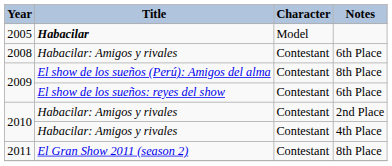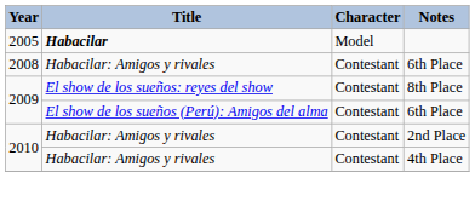 <table class="wikitable">
 <tr>
 <th style="background:#B0C4DE;">Year</th>
 <th style="background:#B0C4DE;">Title</th>
 <th style="background:#B0C4DE;">Character</th>
 <th style="background:#B0C4DE;">Notes</th>
 </tr>
 <tr>
 <td>2005</td>
 <td><strong><em>Habacilar</em></strong></td>
 <td>Model</td>
 <td></td>
 </tr>
 <tr>
 <td>2008</td>
 <td><em>Habacilar: Amigos y rivales</em></td>
 <td>Contestant</td>
 <td>6th Place</td>
 </tr>
 <tr>
 <td rowspan=2>2009</td>
-<td><em><a href='#'>El show de los sueños (Perú): Amigos del alma</a></em></td>
+<td><em><a href='#'>El show de los sueños: reyes del show</a></em></td>
 <td>Contestant</td>
 <td>8th Place</td>
 </tr>
 <tr>
-<td><em><a href='#'>El show de los sueños: reyes del show</a></em></td>
+<td><em><a href='#'>El show de los sueños (Perú): Amigos del alma</a></em></td>
 <td>Contestant</td>
 <td>6th Place</td>
 </tr>
 <tr>
 <td rowspan=2>2010</td>
 <td><em>Habacilar: Amigos y rivales</em></td>
 <td>Contestant</td>
 <td>2nd Place</td>
 </tr>
 <tr>
 <td><em>Habacilar: Amigos y rivales</em></td>
 <td>Contestant</td>
 <td>4th Place</td>
 </tr>
 <tr>
-<td>2011</td>
-<td><em><a href='#'>El Gran Show 2011 (season 2)</a></em></td>
-<td>Contestant</td>
-<td>8th Place</td>
-</tr>
-<tr>
 </tr>
 </table>
